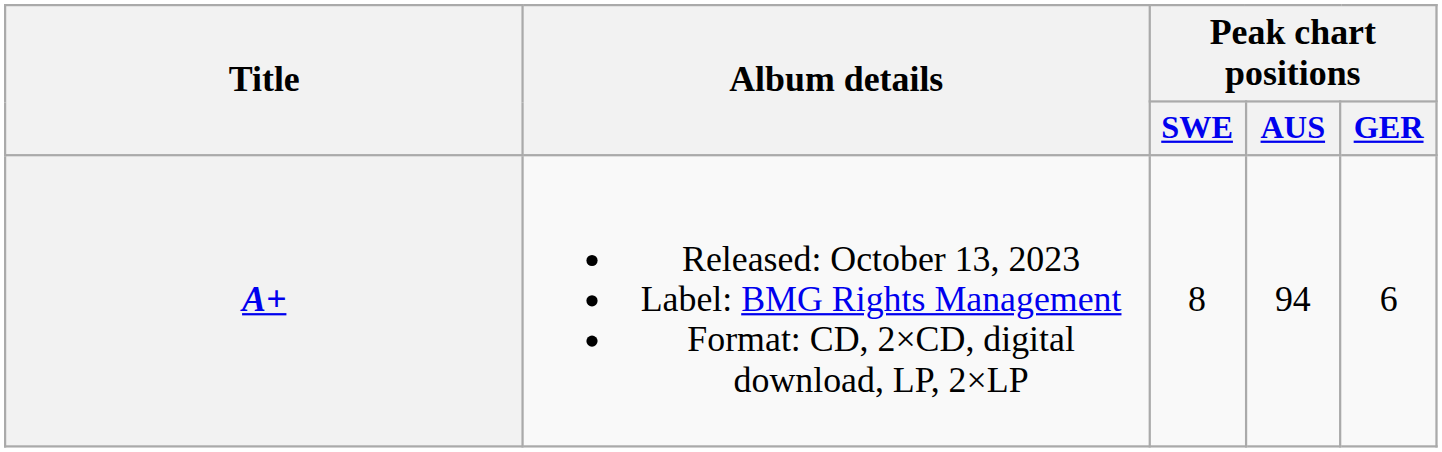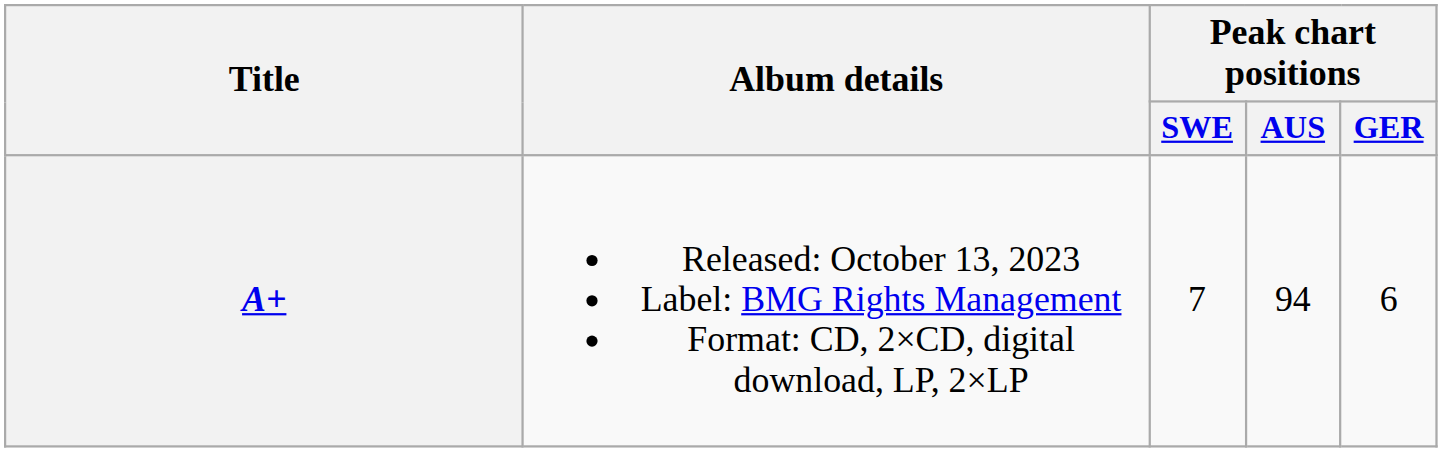 <table class="wikitable plainrowheaders" style="text-align:center;" border="1">
 <tr>
 <th scope="col" rowspan="2" style="width:14em;">Title</th>
 <th scope="col" rowspan="2" style="width:17em;">Album details</th>
 <th scope="col" colspan="3">Peak chart positions</th>
 </tr>
 <tr>
 <th scope="col" style="width:2.5em;font-size:90%;"><a href='#'>SWE</a><br></th>
 <th scope="col" style="width:2.5em;font-size:90%;"><a href='#'>AUS</a><br></th>
 <th scope="col" style="width:2.5em;font-size:90%;"><a href='#'>GER</a><br></th>
 </tr>
 <tr>
 <th scope="row"><em><a href='#'>A+</a></em></th>
 <td><br><ul><li>Released: October 13, 2023</li><li>Label: <a href='#'>BMG Rights Management</a></li><li>Format: CD, 2×CD, digital download, LP, 2×LP</li></ul></td>
-<td>8</td>
+<td>7</td>
 <td>94</td>
 <td>6</td>
 </tr>
 </table>
